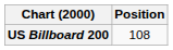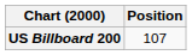 <table class="wikitable plainrowheaders" style="text-align:center">
 <tr>
 <th scope="col">Chart (2000)</th>
 <th scope="col">Position</th>
 </tr>
 <tr>
 <th scope="row">US <em>Billboard</em> 200</th>
-<td>108</td>
+<td>107</td>
 </tr>
 </table>
